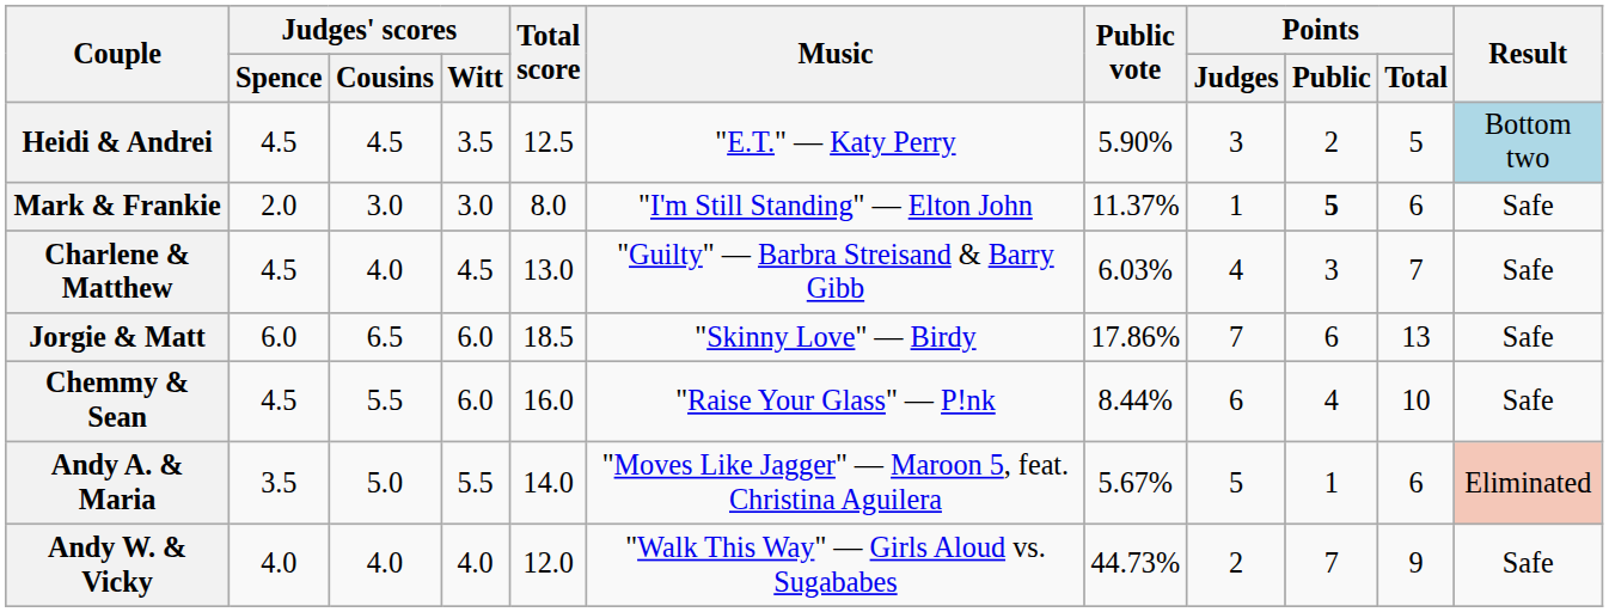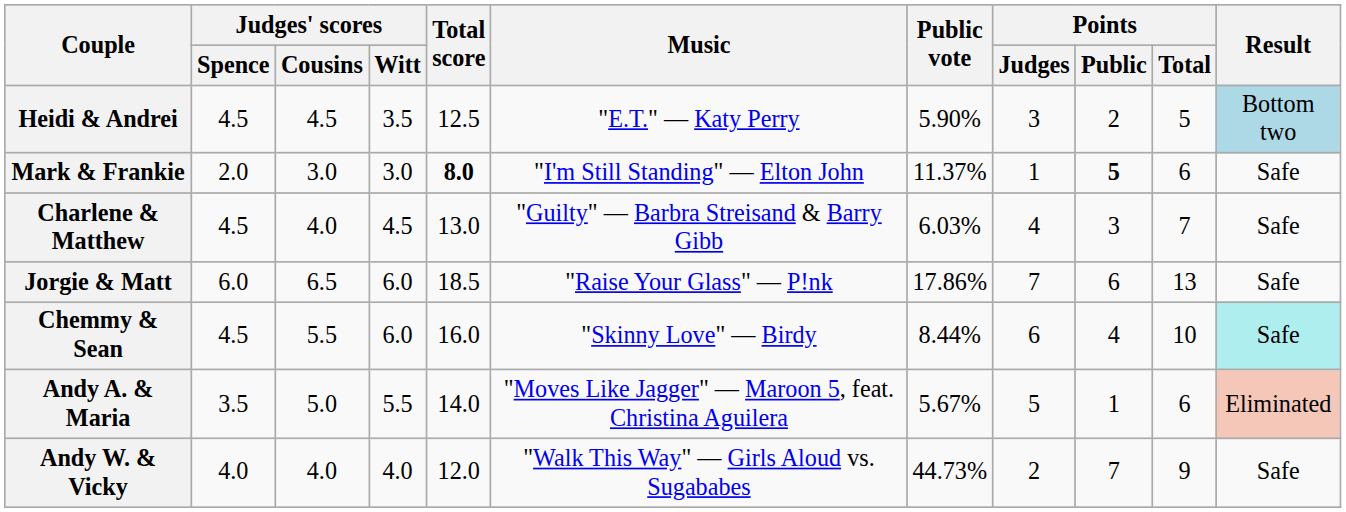 <table class="wikitable sortable" style="text-align:center; font-size:90%; width:90%">
 <tr>
 <th scope="col" rowspan=2>Couple</th>
 <th scope="col" colspan=3 class="unsortable">Judges' scores</th>
 <th scope="col" rowspan=2>Total<br>score</th>
 <th scope="col" rowspan=2 class="unsortable">Music</th>
 <th scope="col" rowspan=2>Public<br>vote</th>
 <th scope="col" colspan=3 class="unsortable">Points</th>
 <th scope="col" rowspan=2 class="unsortable">Result</th>
 </tr>
 <tr>
 <th class="unsortable">Spence</th>
 <th class="unsortable">Cousins</th>
 <th class="unsortable">Witt</th>
 <th class="unsortable">Judges</th>
 <th class="unsortable">Public</th>
 <th>Total</th>
 </tr>
 <tr>
 <th scope="row">Heidi & Andrei</th>
 <td>4.5</td>
 <td>4.5</td>
 <td>3.5</td>
 <td>12.5</td>
 <td>"<a href='#'>E.T.</a>" — <a href='#'>Katy Perry</a></td>
 <td>5.90%</td>
 <td>3</td>
 <td>2</td>
 <td>5</td>
 <td bgcolor=lightblue>Bottom two</td>
 </tr>
 <tr>
 <th scope="row">Mark & Frankie</th>
 <td>2.0</td>
 <td>3.0</td>
 <td>3.0</td>
-<td>8.0</td>
+<td><strong>8.0</strong></td>
 <td>"<a href='#'>I'm Still Standing</a>" — <a href='#'>Elton John</a></td>
 <td>11.37%</td>
 <td>1</td>
 <td><strong>5</strong></td>
 <td>6</td>
 <td>Safe</td>
 </tr>
 <tr>
 <th scope="row">Charlene & Matthew</th>
 <td>4.5</td>
 <td>4.0</td>
 <td>4.5</td>
 <td>13.0</td>
 <td>"<a href='#'>Guilty</a>" — <a href='#'>Barbra Streisand</a> & <a href='#'>Barry Gibb</a></td>
 <td>6.03%</td>
 <td>4</td>
 <td>3</td>
 <td>7</td>
 <td>Safe</td>
 </tr>
 <tr>
 <th scope="row">Jorgie & Matt</th>
 <td>6.0</td>
 <td>6.5</td>
 <td>6.0</td>
 <td>18.5</td>
-<td>"<a href='#'>Skinny Love</a>" — <a href='#'>Birdy</a></td>
+<td>"<a href='#'>Raise Your Glass</a>" — <a href='#'>P!nk</a></td>
 <td>17.86%</td>
 <td>7</td>
 <td>6</td>
 <td>13</td>
 <td>Safe</td>
 </tr>
 <tr>
 <th scope="row">Chemmy & Sean</th>
 <td>4.5</td>
 <td>5.5</td>
 <td>6.0</td>
 <td>16.0</td>
-<td>"<a href='#'>Raise Your Glass</a>" — <a href='#'>P!nk</a></td>
+<td>"<a href='#'>Skinny Love</a>" — <a href='#'>Birdy</a></td>
 <td>8.44%</td>
 <td>6</td>
 <td>4</td>
 <td>10</td>
-<td>Safe</td>
+<td style="background: paleturquoise;">Safe</td>
 </tr>
 <tr>
 <th scope="row">Andy A. & Maria</th>
 <td>3.5</td>
 <td>5.0</td>
 <td>5.5</td>
 <td>14.0</td>
 <td>"<a href='#'>Moves Like Jagger</a>" — <a href='#'>Maroon 5</a>, feat. <a href='#'>Christina Aguilera</a></td>
 <td>5.67%</td>
 <td>5</td>
 <td>1</td>
 <td>6</td>
 <td bgcolor="f4c7b8">Eliminated</td>
 </tr>
 <tr>
 <th scope="row">Andy W. & Vicky</th>
 <td>4.0</td>
 <td>4.0</td>
 <td>4.0</td>
 <td>12.0</td>
 <td>"<a href='#'>Walk This Way</a>" — <a href='#'>Girls Aloud</a> vs. <a href='#'>Sugababes</a></td>
 <td>44.73%</td>
 <td>2</td>
 <td>7</td>
 <td>9</td>
 <td>Safe</td>
 </tr>
 </table>
